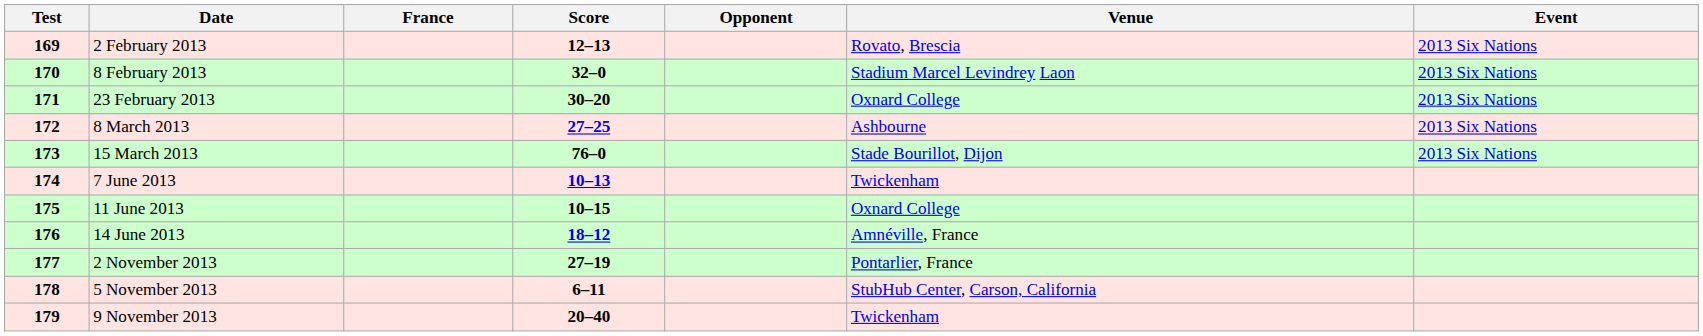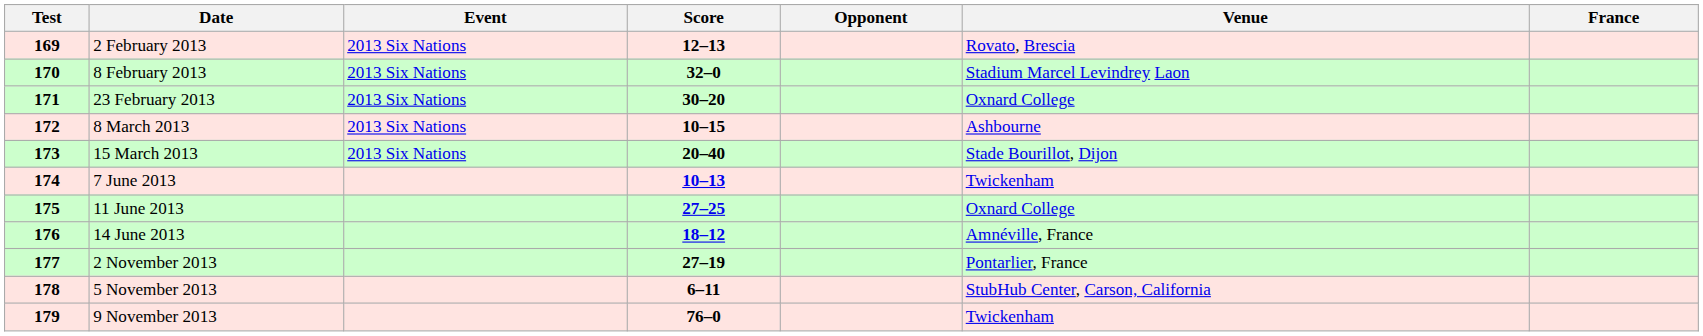 <table class="wikitable sortable" style="width:100%">
 <tr>
 <th style="width:5%">Test</th>
 <th style="width:15%">Date</th>
-<th style="width:10%">France</th>
+<th>Event</th>
 <th style="width:9%">Score</th>
 <th>Opponent</th>
 <th>Venue</th>
-<th>Event</th>
+<th style="width:10%">France</th>
 </tr>
 <tr bgcolor=FFE4E1>
 <td align=center><strong>169</strong></td>
 <td>2 February 2013</td>
-<td></td>
+<td><a href='#'>2013 Six Nations</a></td>
 <td align="center"><strong>12–13</strong></td>
 <td></td>
 <td><a href='#'>Rovato</a>, <a href='#'>Brescia</a></td>
-<td><a href='#'>2013 Six Nations</a></td>
+<td></td>
 </tr>
 <tr bgcolor=#ccffcc>
 <td align=center><strong>170</strong></td>
 <td>8 February 2013</td>
-<td></td>
+<td><a href='#'>2013 Six Nations</a></td>
 <td align="center"><strong>32–0</strong></td>
 <td></td>
 <td><a href='#'>Stadium Marcel Levindrey</a> <a href='#'>Laon</a></td>
-<td><a href='#'>2013 Six Nations</a></td>
+<td></td>
 </tr>
 <tr bgcolor=#ccffcc>
 <td align=center><strong>171</strong></td>
 <td>23 February 2013</td>
-<td></td>
+<td><a href='#'>2013 Six Nations</a></td>
 <td align="center"><strong>30–20</strong></td>
 <td></td>
 <td><a href='#'>Oxnard College</a></td>
-<td><a href='#'>2013 Six Nations</a></td>
+<td></td>
 </tr>
 <tr bgcolor=FFE4E1>
 <td align=center><strong>172</strong></td>
 <td>8 March 2013</td>
-<td></td>
-<td align="center"><strong><a href='#'>27–25</a></strong></td>
+<td><a href='#'>2013 Six Nations</a></td>
+<td align="center"><strong>10–15</strong></td>
 <td></td>
 <td><a href='#'>Ashbourne</a></td>
-<td><a href='#'>2013 Six Nations</a></td>
+<td></td>
 </tr>
 <tr bgcolor=#ccffcc>
 <td align=center><strong>173</strong></td>
 <td>15 March 2013</td>
-<td></td>
-<td align="center"><strong>76–0</strong></td>
+<td><a href='#'>2013 Six Nations</a></td>
+<td align="center"><strong>20–40</strong></td>
 <td></td>
 <td><a href='#'>Stade Bourillot</a>, <a href='#'>Dijon</a></td>
-<td><a href='#'>2013 Six Nations</a></td>
+<td></td>
 </tr>
 <tr bgcolor=FFE4E1>
 <td align=center><strong>174</strong></td>
 <td>7 June 2013</td>
 <td></td>
 <td align="center"><strong><a href='#'>10–13</a></strong></td>
 <td></td>
 <td><a href='#'>Twickenham</a></td>
 <td></td>
 </tr>
 <tr bgcolor=#ccffcc>
 <td align=center><strong>175</strong></td>
 <td>11 June 2013</td>
 <td></td>
-<td align="center"><strong>10–15</strong></td>
+<td align="center"><strong><a href='#'>27–25</a></strong></td>
 <td></td>
 <td><a href='#'>Oxnard College</a></td>
 <td></td>
 </tr>
 <tr bgcolor=#ccffcc>
 <td align=center><strong>176</strong></td>
 <td>14 June 2013</td>
 <td></td>
 <td align="center"><strong><a href='#'>18–12</a></strong></td>
 <td></td>
 <td><a href='#'>Amnéville</a>, France</td>
 <td></td>
 </tr>
 <tr bgcolor=#ccffcc>
 <td align=center><strong>177</strong></td>
 <td>2 November 2013</td>
 <td></td>
 <td align="center"><strong>27–19</strong></td>
 <td></td>
 <td><a href='#'>Pontarlier</a>, France</td>
 <td></td>
 </tr>
 <tr bgcolor=FFE4E1>
 <td align=center><strong>178</strong></td>
 <td>5 November 2013</td>
 <td></td>
 <td align="center"><strong>6–11</strong></td>
 <td></td>
 <td><a href='#'>StubHub Center</a>, <a href='#'>Carson, California</a></td>
 <td></td>
 </tr>
 <tr bgcolor=FFE4E1>
 <td align=center><strong>179</strong></td>
 <td>9 November 2013</td>
 <td></td>
-<td align="center"><strong>20–40</strong></td>
+<td align="center"><strong>76–0</strong></td>
 <td></td>
 <td><a href='#'>Twickenham</a></td>
 <td></td>
 </tr>
 </table>
